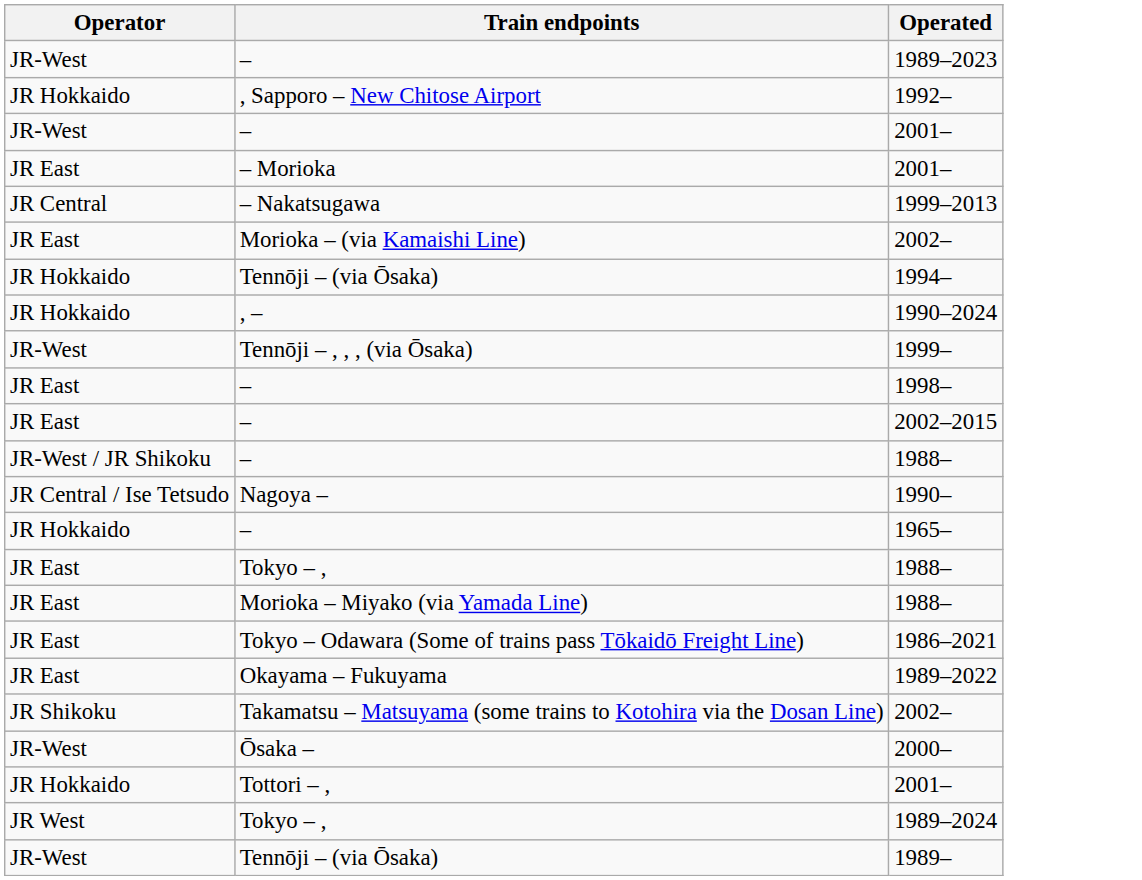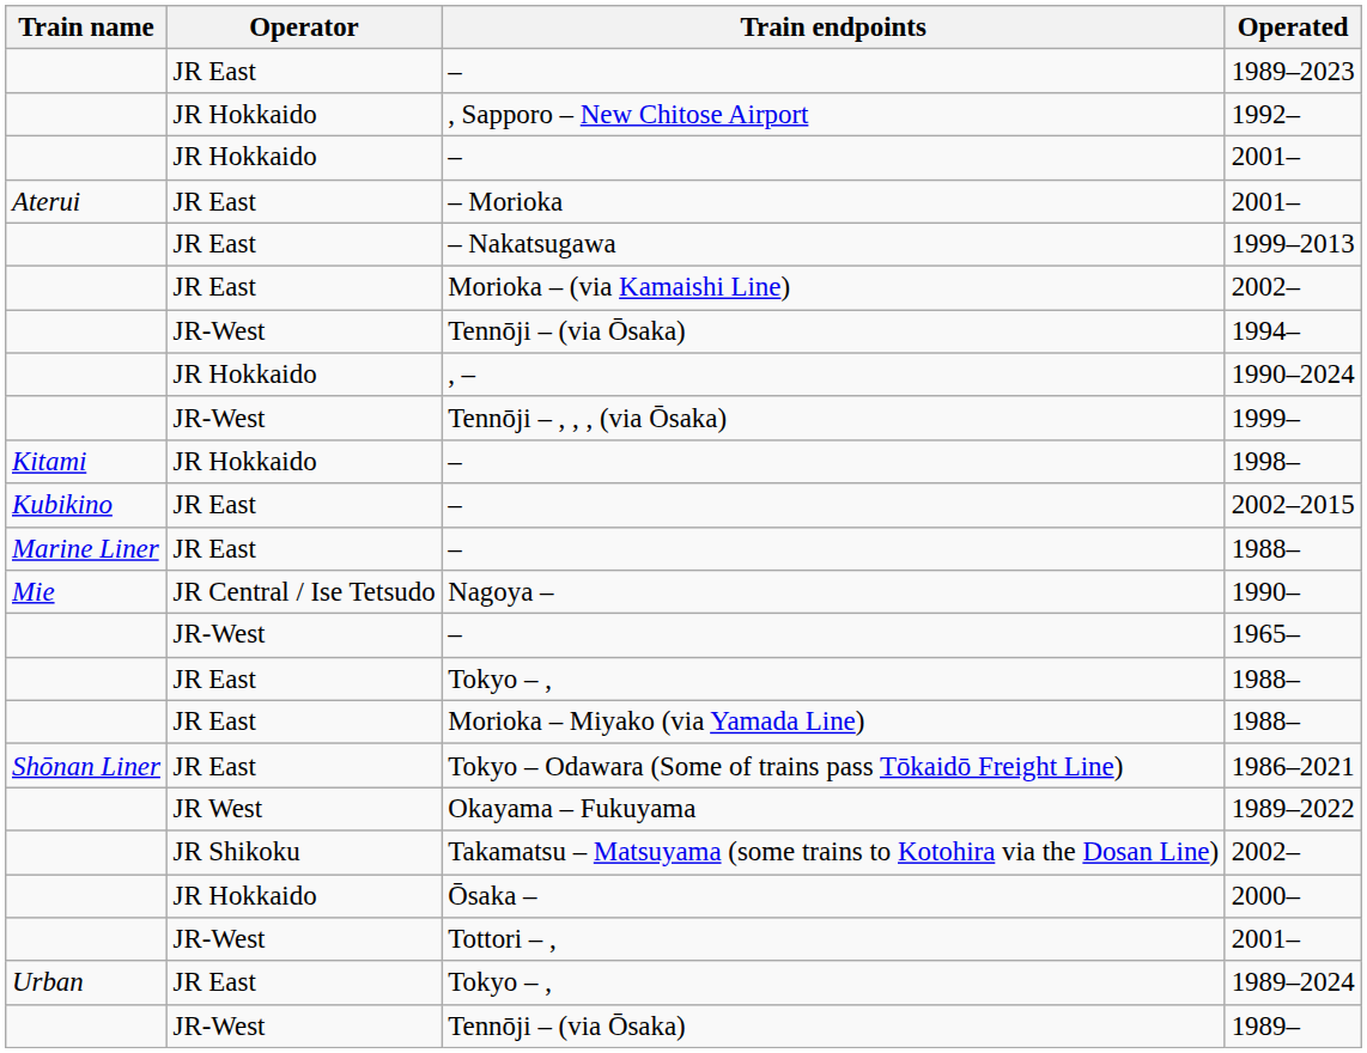 <table class="wikitable sortable">
 <tr valign="top">
+<th>Train name</th>
 <th>Operator</th>
 <th>Train endpoints</th>
 <th>Operated</th>
 </tr>
 <tr valign="top">
-<td>JR-West</td>
+<td><em></em></td>
+<td>JR East</td>
 <td> – </td>
 <td>1989–2023</td>
 </tr>
 <tr valign="top">
+<td><em></em></td>
 <td>JR Hokkaido</td>
 <td>, Sapporo – <a href='#'>New Chitose Airport</a></td>
 <td>1992–</td>
 </tr>
 <tr valign="top">
-<td>JR-West</td>
+<td><em></em></td>
+<td>JR Hokkaido</td>
 <td> – </td>
 <td>2001–</td>
 </tr>
 <tr valign="top">
+<td><em>Aterui</em></td>
 <td>JR East</td>
 <td> – Morioka</td>
 <td>2001–</td>
 </tr>
 <tr valign="top">
-<td>JR Central</td>
+<td><em></em></td>
+<td>JR East</td>
 <td> – Nakatsugawa</td>
 <td>1999–2013</td>
 </tr>
 <tr valign="top">
+<td><em></em></td>
 <td>JR East</td>
 <td>Morioka –  (via <a href='#'>Kamaishi Line</a>)</td>
 <td>2002–</td>
 </tr>
 <tr valign="top">
-<td>JR Hokkaido</td>
+<td><em></em></td>
+<td>JR-West</td>
 <td>Tennōji –  (via Ōsaka)</td>
 <td>1994–</td>
 </tr>
 <tr valign="top">
+<td><em></em></td>
 <td>JR Hokkaido</td>
 <td>,  – </td>
 <td>1990–2024</td>
 </tr>
 <tr valign="top">
+<td><em></em></td>
 <td>JR-West</td>
 <td>Tennōji – , , ,  (via Ōsaka)</td>
 <td>1999–</td>
 </tr>
 <tr valign="top">
-<td>JR East</td>
+<td><em><a href='#'>Kitami</a></em></td>
+<td>JR Hokkaido</td>
 <td> – </td>
 <td>1998–</td>
 </tr>
 <tr valign="top">
+<td><em><a href='#'>Kubikino</a></em></td>
 <td>JR East</td>
 <td> – </td>
 <td>2002–2015</td>
 </tr>
 <tr valign="top">
-<td>JR-West / JR Shikoku</td>
+<td><em><a href='#'>Marine Liner</a></em></td>
+<td>JR East</td>
 <td> – </td>
 <td>1988–</td>
 </tr>
 <tr valign="top">
+<td><em><a href='#'>Mie</a></em></td>
 <td>JR Central / Ise Tetsudo</td>
 <td>Nagoya – </td>
 <td>1990–</td>
 </tr>
 <tr valign="top">
-<td>JR Hokkaido</td>
+<td><em></em></td>
+<td>JR-West</td>
 <td> – </td>
 <td>1965–</td>
 </tr>
 <tr valign="top">
+<td><em></em></td>
 <td>JR East</td>
 <td>Tokyo – , </td>
 <td>1988–</td>
 </tr>
 <tr valign="top">
+<td><em></em></td>
 <td>JR East</td>
 <td>Morioka – Miyako (via <a href='#'>Yamada Line</a>)</td>
 <td>1988–</td>
 </tr>
 <tr valign="top">
+<td><em><a href='#'>Shōnan Liner</a></em></td>
 <td>JR East</td>
 <td>Tokyo – Odawara (Some of trains pass <a href='#'>Tōkaidō Freight Line</a>)</td>
 <td>1986–2021</td>
 </tr>
 <tr>
-<td>JR East</td>
+<td><em></em></td>
+<td>JR West</td>
 <td>Okayama – Fukuyama</td>
 <td>1989–2022</td>
 </tr>
 <tr>
+<td><em></em></td>
 <td>JR Shikoku</td>
 <td>Takamatsu – <a href='#'>Matsuyama</a> (some trains to <a href='#'>Kotohira</a> via the <a href='#'>Dosan Line</a>)</td>
 <td>2002–</td>
 </tr>
 <tr valign="top">
-<td>JR-West</td>
+<td><em></em></td>
+<td>JR Hokkaido</td>
 <td>Ōsaka – </td>
 <td>2000–</td>
 </tr>
 <tr valign="top">
-<td>JR Hokkaido</td>
+<td><em></em></td>
+<td>JR-West</td>
 <td>Tottori – , </td>
 <td>2001–</td>
 </tr>
 <tr valign="top">
-<td>JR West</td>
+<td><em>Urban</em></td>
+<td>JR East</td>
 <td>Tokyo – , </td>
 <td>1989–2024</td>
 </tr>
 <tr valign="top">
+<td><em></em></td>
 <td>JR-West</td>
 <td>Tennōji –  (via Ōsaka)</td>
 <td>1989–</td>
 </tr>
 </table>
